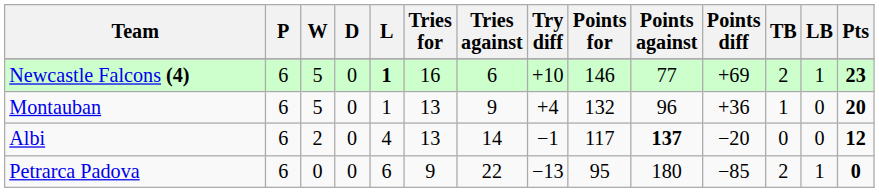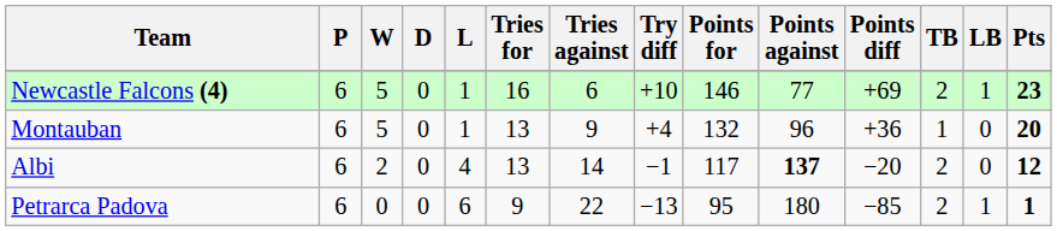 <table class="wikitable" style="text-align: center;">
 <tr>
 <th width="200">Team</th>
 <th width="20">P</th>
 <th width="20">W</th>
 <th width="20">D</th>
 <th width="20">L</th>
 <th width="20">Tries for</th>
 <th width="20">Tries against</th>
 <th width="20">Try diff</th>
 <th width="20">Points for</th>
 <th width="20">Points against</th>
 <th width="25">Points diff</th>
 <th width="20">TB</th>
 <th width="20">LB</th>
 <th width="20">Pts</th>
 </tr>
 <tr>
 </tr>
 <tr bgcolor=#ccffcc>
 <td align=left> <a href='#'>Newcastle Falcons</a> <strong>(4)</strong></td>
 <td>6</td>
 <td>5</td>
 <td>0</td>
-<td><strong>1</strong></td>
+<td>1</td>
 <td>16</td>
 <td>6</td>
 <td>+10</td>
 <td>146</td>
 <td>77</td>
 <td>+69</td>
 <td>2</td>
 <td>1</td>
 <td><strong>23</strong></td>
 </tr>
 <tr>
 <td align=left> <a href='#'>Montauban</a></td>
 <td>6</td>
 <td>5</td>
 <td>0</td>
 <td>1</td>
 <td>13</td>
 <td>9</td>
 <td>+4</td>
 <td>132</td>
 <td>96</td>
 <td>+36</td>
 <td>1</td>
 <td>0</td>
 <td><strong>20</strong></td>
 </tr>
 <tr>
 <td align=left> <a href='#'>Albi</a></td>
 <td>6</td>
 <td>2</td>
 <td>0</td>
 <td>4</td>
 <td>13</td>
 <td>14</td>
 <td>−1</td>
 <td>117</td>
 <td><strong>137</strong></td>
 <td>−20</td>
-<td>0</td>
+<td>2</td>
 <td>0</td>
 <td><strong>12</strong></td>
 </tr>
 <tr>
 <td align=left> <a href='#'>Petrarca Padova</a></td>
 <td>6</td>
 <td>0</td>
 <td>0</td>
 <td>6</td>
 <td>9</td>
 <td>22</td>
 <td>−13</td>
 <td>95</td>
 <td>180</td>
 <td>−85</td>
 <td>2</td>
 <td>1</td>
-<td><strong>0</strong></td>
+<td><strong>1</strong></td>
 </tr>
 </table>
